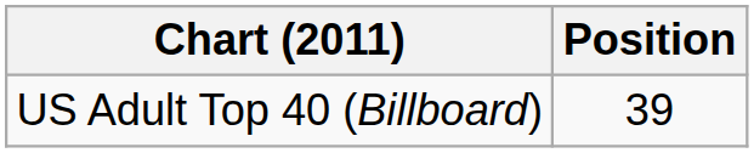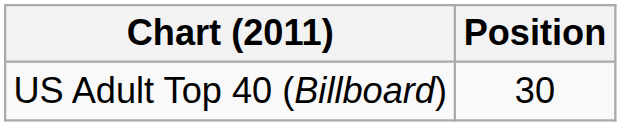 <table class="wikitable">
 <tr>
 <th>Chart (2011)</th>
 <th>Position</th>
 </tr>
 <tr>
 <td>US Adult Top 40 (<em>Billboard</em>)</td>
-<td style="text-align:center;">39</td>
+<td style="text-align:center;">30</td>
 </tr>
 </table>
